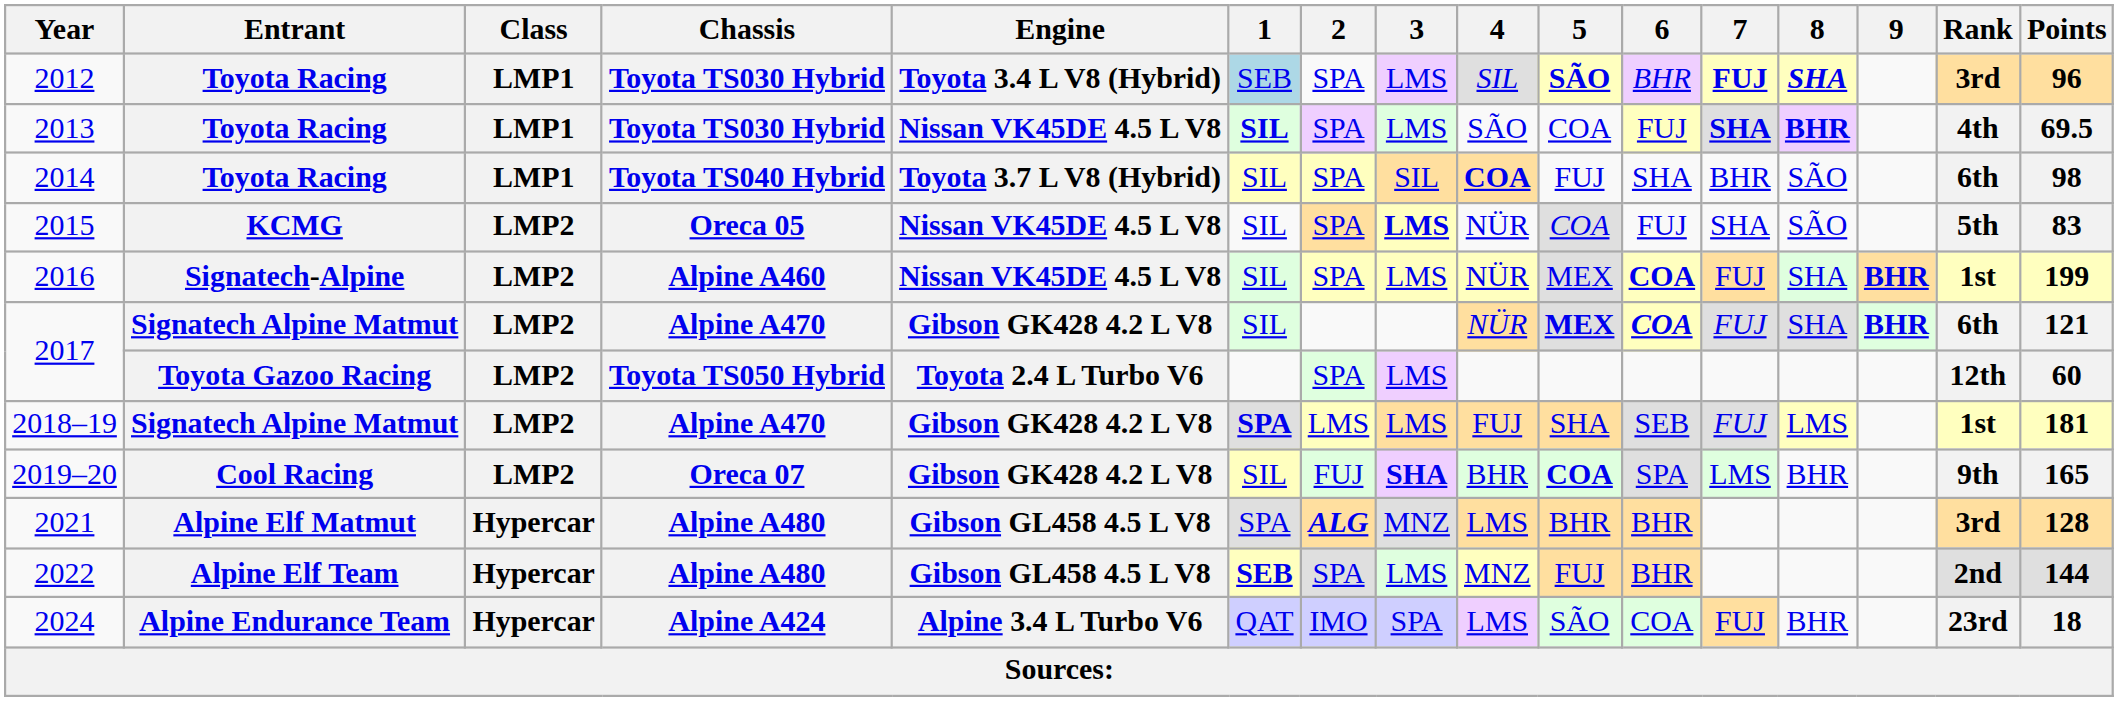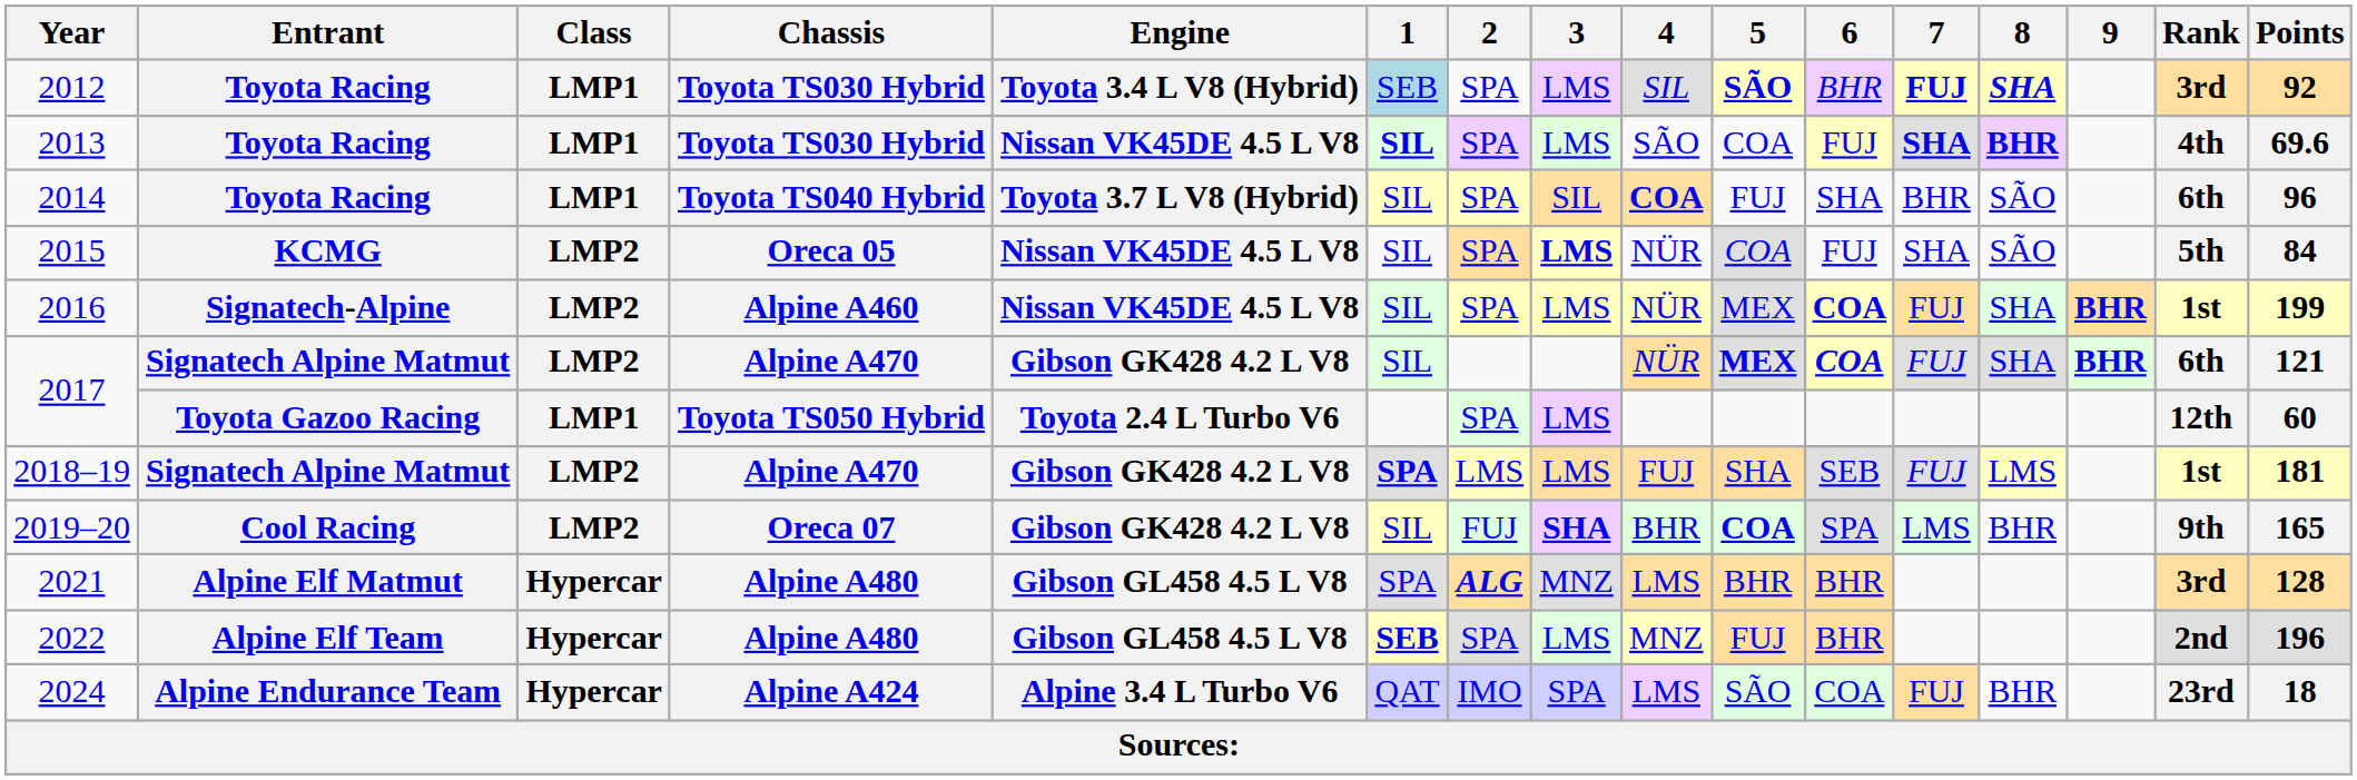 <table class="wikitable" style="text-align:center; font-size:85%">
 <tr>
 <th>Year</th>
 <th>Entrant</th>
 <th>Class</th>
 <th>Chassis</th>
 <th>Engine</th>
 <th>1</th>
 <th>2</th>
 <th>3</th>
 <th>4</th>
 <th>5</th>
 <th>6</th>
 <th>7</th>
 <th>8</th>
 <th>9</th>
 <th>Rank</th>
 <th>Points</th>
 </tr>
 <tr>
 <td><a href='#'>2012</a></td>
 <th nowrap><a href='#'>Toyota Racing</a></th>
 <th>LMP1</th>
 <th nowrap><a href='#'>Toyota TS030 Hybrid</a></th>
 <th nowrap><a href='#'>Toyota</a> 3.4 L V8 (Hybrid)</th>
 <td style="background: lightblue;"><a href='#'>SEB</a></td>
 <td><a href='#'>SPA</a></td>
 <td style="background:#EFCFFF;"><a href='#'>LMS</a><br></td>
 <td style="background:#DFDFDF;"><em><a href='#'>SIL</a></em><br></td>
 <td style="background:#FFFFBF;"><strong><a href='#'>SÃO</a></strong><br></td>
 <td style="background:#EFCFFF;"><em><a href='#'>BHR</a></em><br></td>
 <td style="background:#FFFFBF;"><strong><a href='#'>FUJ</a></strong><br></td>
 <td style="background:#FFFFBF;"><strong><em><a href='#'>SHA</a></em></strong><br></td>
 <td></td>
 <th style="background:#FFDF9F;">3rd</th>
-<th style="background:#FFDF9F;">96</th>
+<th style="background:#FFDF9F;">92</th>
 </tr>
 <tr>
 <td><a href='#'>2013</a></td>
 <th nowrap><a href='#'>Toyota Racing</a></th>
 <th>LMP1</th>
 <th nowrap><a href='#'>Toyota TS030 Hybrid</a></th>
 <th nowrap><a href='#'>Nissan VK45DE</a> 4.5 L V8</th>
 <td style="background:#DFFFDF;"><strong><a href='#'>SIL</a></strong><br></td>
 <td style="background:#EFCFFF;"><a href='#'>SPA</a><br></td>
 <td style="background:#DFFFDF;"><a href='#'>LMS</a><br></td>
 <td><a href='#'>SÃO</a></td>
 <td><a href='#'>COA</a></td>
 <td style="background:#FFFFBF;"><a href='#'>FUJ</a><br></td>
 <td style="background:#DFDFDF;"><strong><a href='#'>SHA</a></strong><br></td>
 <td style="background:#EFCFFF;"><strong><a href='#'>BHR</a></strong><br></td>
 <td></td>
 <th>4th</th>
-<th>69.5</th>
+<th>69.6</th>
 </tr>
 <tr>
 <td><a href='#'>2014</a></td>
 <th nowrap><a href='#'>Toyota Racing</a></th>
 <th>LMP1</th>
 <th nowrap><a href='#'>Toyota TS040 Hybrid</a></th>
 <th nowrap><a href='#'>Toyota</a> 3.7 L V8 (Hybrid)</th>
 <td style="background:#FFFFBF;"><a href='#'>SIL</a><br></td>
 <td style="background:#FFFFBF;"><a href='#'>SPA</a><br></td>
 <td style="background:#FFDF9F;"><a href='#'>SIL</a><br></td>
 <td style="background:#FFDF9F;"><strong><a href='#'>COA</a></strong><br></td>
 <td><a href='#'>FUJ</a></td>
 <td><a href='#'>SHA</a></td>
 <td><a href='#'>BHR</a></td>
 <td><a href='#'>SÃO</a></td>
 <td></td>
 <th>6th</th>
-<th>98</th>
+<th>96</th>
 </tr>
 <tr>
 <td><a href='#'>2015</a></td>
 <th nowrap><a href='#'>KCMG</a></th>
 <th>LMP2</th>
 <th nowrap><a href='#'>Oreca 05</a></th>
 <th nowrap><a href='#'>Nissan VK45DE</a> 4.5 L V8</th>
 <td><a href='#'>SIL</a></td>
 <td style="background:#FFDF9F;"><a href='#'>SPA</a><br></td>
 <td style="background:#FFFFBF;"><strong><a href='#'>LMS</a></strong><br></td>
 <td><a href='#'>NÜR</a></td>
 <td style="background:#DFDFDF;"><em><a href='#'>COA</a></em><br></td>
 <td><a href='#'>FUJ</a></td>
 <td><a href='#'>SHA</a></td>
 <td><a href='#'>SÃO</a></td>
 <td></td>
 <th>5th</th>
-<th>83</th>
+<th>84</th>
 </tr>
 <tr>
 <td><a href='#'>2016</a></td>
 <th nowrap><a href='#'>Signatech</a>-<a href='#'>Alpine</a></th>
 <th>LMP2</th>
 <th nowrap><a href='#'>Alpine A460</a></th>
 <th nowrap><a href='#'>Nissan VK45DE</a> 4.5 L V8</th>
 <td style="background:#DFFFDF;"><a href='#'>SIL</a><br></td>
 <td style="background:#FFFFBF;"><a href='#'>SPA</a><br></td>
 <td style="background:#FFFFBF;"><a href='#'>LMS</a><br></td>
 <td style="background:#FFFFBF;"><a href='#'>NÜR</a><br></td>
 <td style="background:#DFDFDF;"><a href='#'>MEX</a><br></td>
 <td style="background:#FFFFBF;"><strong><a href='#'>COA</a></strong><br></td>
 <td style="background:#FFDF9F;"><a href='#'>FUJ</a><br></td>
 <td style="background:#DFFFDF;"><a href='#'>SHA</a><br></td>
 <td style="background:#FFDF9F;"><strong><a href='#'>BHR</a></strong><br></td>
 <th style="background:#FFFFBF;">1st</th>
 <th style="background:#FFFFBF;">199</th>
 </tr>
 <tr>
 <td rowspan=2><a href='#'>2017</a></td>
 <th nowrap><a href='#'>Signatech Alpine Matmut</a></th>
 <th>LMP2</th>
 <th nowrap><a href='#'>Alpine A470</a></th>
 <th nowrap><a href='#'>Gibson</a> GK428 4.2 L V8</th>
 <td style="background:#DFFFDF;"><a href='#'>SIL</a><br></td>
 <td></td>
 <td></td>
 <td style="background:#FFDF9F;"><em><a href='#'>NÜR</a></em><br></td>
 <td style="background:#DFDFDF;"><strong><a href='#'>MEX</a></strong><br></td>
 <td style="background:#FFFFBF;"><strong><em><a href='#'>COA</a></em></strong><br></td>
 <td style="background:#DFDFDF;"><em><a href='#'>FUJ</a></em><br></td>
 <td style="background:#DFDFDF;"><a href='#'>SHA</a><br></td>
 <td style="background:#DFFFDF;"><strong><a href='#'>BHR</a></strong><br></td>
 <th>6th</th>
 <th>121</th>
 </tr>
 <tr>
 <th nowrap><a href='#'>Toyota Gazoo Racing</a></th>
-<th>LMP2</th>
+<th>LMP1</th>
 <th nowrap><a href='#'>Toyota TS050 Hybrid</a></th>
 <th nowrap><a href='#'>Toyota</a> 2.4 L Turbo V6</th>
 <td></td>
 <td style="background:#DFFFDF;"><a href='#'>SPA</a><br></td>
 <td style="background:#EFCFFF;"><a href='#'>LMS</a><br></td>
 <td></td>
 <td></td>
 <td></td>
 <td></td>
 <td></td>
 <td></td>
 <th>12th</th>
 <th>60</th>
 </tr>
 <tr>
 <td nowrap><a href='#'>2018–19</a></td>
 <th nowrap><a href='#'>Signatech Alpine Matmut</a></th>
 <th>LMP2</th>
 <th nowrap><a href='#'>Alpine A470</a></th>
 <th nowrap><a href='#'>Gibson</a> GK428 4.2 L V8</th>
 <td style="background:#DFDFDF;"><strong><a href='#'>SPA</a></strong><br></td>
 <td style="background:#FFFFBF;"><a href='#'>LMS</a><br></td>
 <td style="background:#FFDF9F;"><a href='#'>LMS</a><br></td>
 <td style="background:#FFDF9F;"><a href='#'>FUJ</a><br></td>
 <td style="background:#FFDF9F;"><a href='#'>SHA</a><br></td>
 <td style="background:#DFDFDF;"><a href='#'>SEB</a><br></td>
 <td style="background:#DFDFDF;"><em><a href='#'>FUJ</a></em><br></td>
 <td style="background:#FFFFBF;"><a href='#'>LMS</a><br></td>
 <td></td>
 <th style="background:#FFFFBF;">1st</th>
 <th style="background:#FFFFBF;">181</th>
 </tr>
 <tr>
 <td nowrap><a href='#'>2019–20</a></td>
 <th nowrap><a href='#'>Cool Racing</a></th>
 <th>LMP2</th>
 <th nowrap><a href='#'>Oreca 07</a></th>
 <th nowrap><a href='#'>Gibson</a> GK428 4.2 L V8</th>
 <td style="background:#FFFFBF;"><a href='#'>SIL</a><br></td>
 <td style="background:#DFFFDF;"><a href='#'>FUJ</a><br></td>
 <td style="background:#EFCFFF;"><strong><a href='#'>SHA</a></strong><br></td>
 <td style="background:#DFFFDF;"><a href='#'>BHR</a><br></td>
 <td style="background:#DFFFDF;"><strong><a href='#'>COA</a></strong><br></td>
 <td style="background:#DFDFDF;"><a href='#'>SPA</a><br></td>
 <td style="background:#DFFFDF;"><a href='#'>LMS</a><br></td>
 <td><a href='#'>BHR</a></td>
 <td></td>
 <th>9th</th>
 <th>165</th>
 </tr>
 <tr>
 <td><a href='#'>2021</a></td>
 <th nowrap><a href='#'>Alpine Elf Matmut</a></th>
 <th>Hypercar</th>
 <th nowrap><a href='#'>Alpine A480</a></th>
 <th nowrap><a href='#'>Gibson</a> GL458 4.5 L V8</th>
 <td style="background:#DFDFDF;"><a href='#'>SPA</a><br></td>
 <td style="background:#FFDF9F;"><strong><em><a href='#'>ALG</a></em></strong><br></td>
 <td style="background:#DFDFDF;"><a href='#'>MNZ</a><br></td>
 <td style="background:#FFDF9F;"><a href='#'>LMS</a><br></td>
 <td style="background:#FFDF9F;"><a href='#'>BHR</a><br></td>
 <td style="background:#FFDF9F;"><a href='#'>BHR</a><br></td>
 <td></td>
 <td></td>
 <td></td>
 <th style="background:#FFDF9F;">3rd</th>
 <th style="background:#FFDF9F;">128</th>
 </tr>
 <tr>
 <td><a href='#'>2022</a></td>
 <th nowrap><a href='#'>Alpine Elf Team</a></th>
 <th>Hypercar</th>
 <th nowrap><a href='#'>Alpine A480</a></th>
 <th nowrap><a href='#'>Gibson</a> GL458 4.5 L V8</th>
 <td style="background:#FFFFBF;"><strong><a href='#'>SEB</a></strong><br></td>
 <td style="background:#DFDFDF;"><a href='#'>SPA</a><br></td>
 <td style="background:#DFFFDF;"><a href='#'>LMS</a><br></td>
 <td style="background:#FFFFBF;"><a href='#'>MNZ</a><br></td>
 <td style="background:#FFDF9F;"><a href='#'>FUJ</a><br></td>
 <td style="background:#FFDF9F;"><a href='#'>BHR</a><br></td>
 <td></td>
 <td></td>
 <td></td>
 <th style="background:#DFDFDF;">2nd</th>
-<th style="background:#DFDFDF;">144</th>
+<th style="background:#DFDFDF;">196</th>
 </tr>
 <tr>
 <td><a href='#'>2024</a></td>
 <th nowrap><a href='#'>Alpine Endurance Team</a></th>
 <th>Hypercar</th>
 <th nowrap><a href='#'>Alpine A424</a></th>
 <th nowrap><a href='#'>Alpine</a> 3.4 L Turbo V6</th>
 <td style="background:#CFCFFF;"><a href='#'>QAT</a><br></td>
 <td style="background:#CFCFFF;"><a href='#'>IMO</a><br></td>
 <td style="background:#CFCFFF;"><a href='#'>SPA</a><br></td>
 <td style="background:#EFCFFF;"><a href='#'>LMS</a><br></td>
 <td style="background:#DFFFDF;"><a href='#'>SÃO</a><br></td>
 <td style="background:#DFFFDF;"><a href='#'>COA</a><br></td>
 <td style="background:#FFDF9F;"><a href='#'>FUJ</a><br></td>
 <td><a href='#'>BHR</a></td>
 <td></td>
 <th>23rd</th>
 <th>18</th>
 </tr>
 <tr>
 <th colspan="16">Sources:</th>
 </tr>
 </table>
